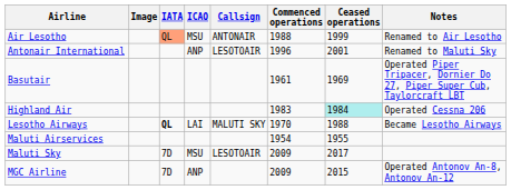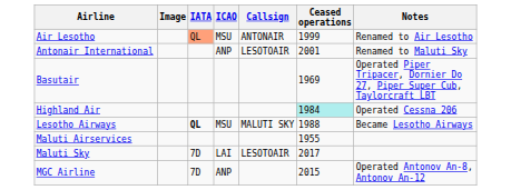 <table class="wikitable sortable" style="border-collapse:collapse; margin:auto;" border="1" cellpadding="3">
 <tr valign="middle">
 <th style="width:175px;">Airline</th>
 <th>Image</th>
 <th><a href='#'>IATA</a></th>
 <th><a href='#'>ICAO</a></th>
 <th><a href='#'>Callsign</a></th>
-<th>Commenced<br>operations</th>
 <th>Ceased<br>operations</th>
 <th style="width:175px;">Notes</th>
 </tr>
 <tr>
 <td><a href='#'>Air Lesotho</a></td>
 <td></td>
 <td style="background: lightsalmon;">QL</td>
 <td>MSU</td>
 <td>ANTONAIR</td>
-<td>1988</td>
 <td>1999</td>
 <td>Renamed to <a href='#'>Air Lesotho</a></td>
 </tr>
 <tr>
 <td><a href='#'>Antonair International</a></td>
 <td></td>
 <td></td>
 <td>ANP</td>
 <td>LESOTOAIR</td>
-<td>1996</td>
 <td>2001</td>
 <td>Renamed to <a href='#'>Maluti Sky</a></td>
 </tr>
 <tr>
 <td><a href='#'>Basutair</a></td>
 <td></td>
 <td></td>
 <td></td>
 <td></td>
-<td>1961</td>
 <td>1969</td>
 <td>Operated <a href='#'>Piper Tripacer</a>, <a href='#'>Dornier Do 27</a>, <a href='#'>Piper Super Cub</a>, <a href='#'>Taylorcraft LBT</a></td>
 </tr>
 <tr>
 <td><a href='#'>Highland Air</a></td>
 <td></td>
 <td></td>
 <td></td>
 <td></td>
-<td>1983</td>
 <td style="background: paleturquoise;">1984</td>
 <td>Operated <a href='#'>Cessna 206</a></td>
 </tr>
 <tr>
 <td><a href='#'>Lesotho Airways</a></td>
 <td></td>
 <td><strong>QL</strong></td>
-<td>LAI</td>
+<td>MSU</td>
 <td>MALUTI SKY</td>
-<td>1970</td>
 <td>1988</td>
 <td>Became <a href='#'>Lesotho Airways</a></td>
 </tr>
 <tr>
 <td><a href='#'>Maluti Airservices</a></td>
 <td></td>
 <td></td>
 <td></td>
 <td></td>
-<td>1954</td>
 <td>1955</td>
 <td></td>
 </tr>
 <tr>
 <td><a href='#'>Maluti Sky</a></td>
 <td></td>
 <td>7D</td>
-<td>MSU</td>
+<td>LAI</td>
 <td>LESOTOAIR</td>
-<td>2009</td>
 <td>2017</td>
 <td></td>
 </tr>
 <tr>
 <td><a href='#'>MGC Airline</a></td>
 <td></td>
 <td>7D</td>
 <td>ANP</td>
 <td></td>
-<td>2009</td>
 <td>2015</td>
 <td>Operated <a href='#'>Antonov An-8</a>, <a href='#'>Antonov An-12</a></td>
 </tr>
 </table>
